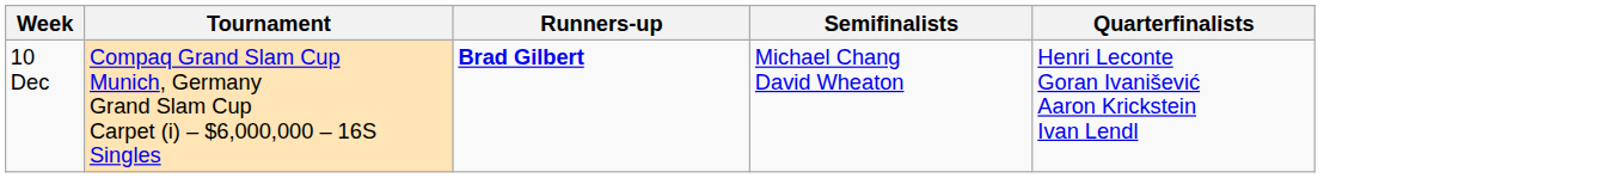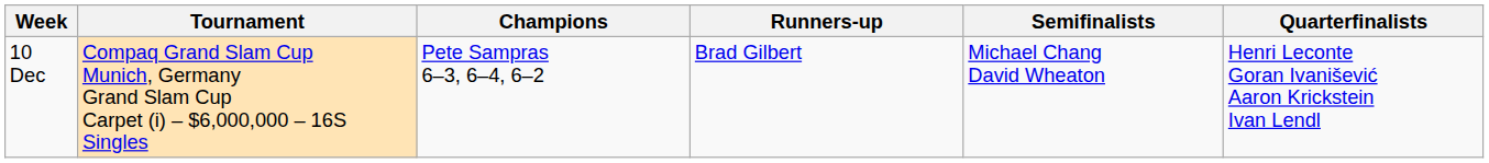 <table class=wikitable style=font-size:95%>
 <tr>
 <th style="width:48px;">Week</th>
 <th style="width:250px;">Tournament</th>
+<th style="width:200px;">Champions</th>
 <th style="width:200px;">Runners-up</th>
 <th style="width:190px;">Semifinalists</th>
 <th style="width:190px;">Quarterfinalists</th>
 </tr>
 <tr valign=top>
 <td>10 Dec</td>
 <td bgcolor=moccasin><a href='#'>Compaq Grand Slam Cup</a><br> <a href='#'>Munich</a>, Germany<br>Grand Slam Cup<br>Carpet (i) – $6,000,000 – 16S<br> <a href='#'>Singles</a></td>
-<td><strong> <a href='#'>Brad Gilbert</a></strong></td>
+<td> <a href='#'>Pete Sampras</a><br> 6–3, 6–4, 6–2</td>
+<td> <a href='#'>Brad Gilbert</a></td>
 <td> <a href='#'>Michael Chang</a><br> <a href='#'>David Wheaton</a></td>
 <td> <a href='#'>Henri Leconte</a><br> <a href='#'>Goran Ivanišević</a><br> <a href='#'>Aaron Krickstein</a><br> <a href='#'>Ivan Lendl</a></td>
 </tr>
 </table>
